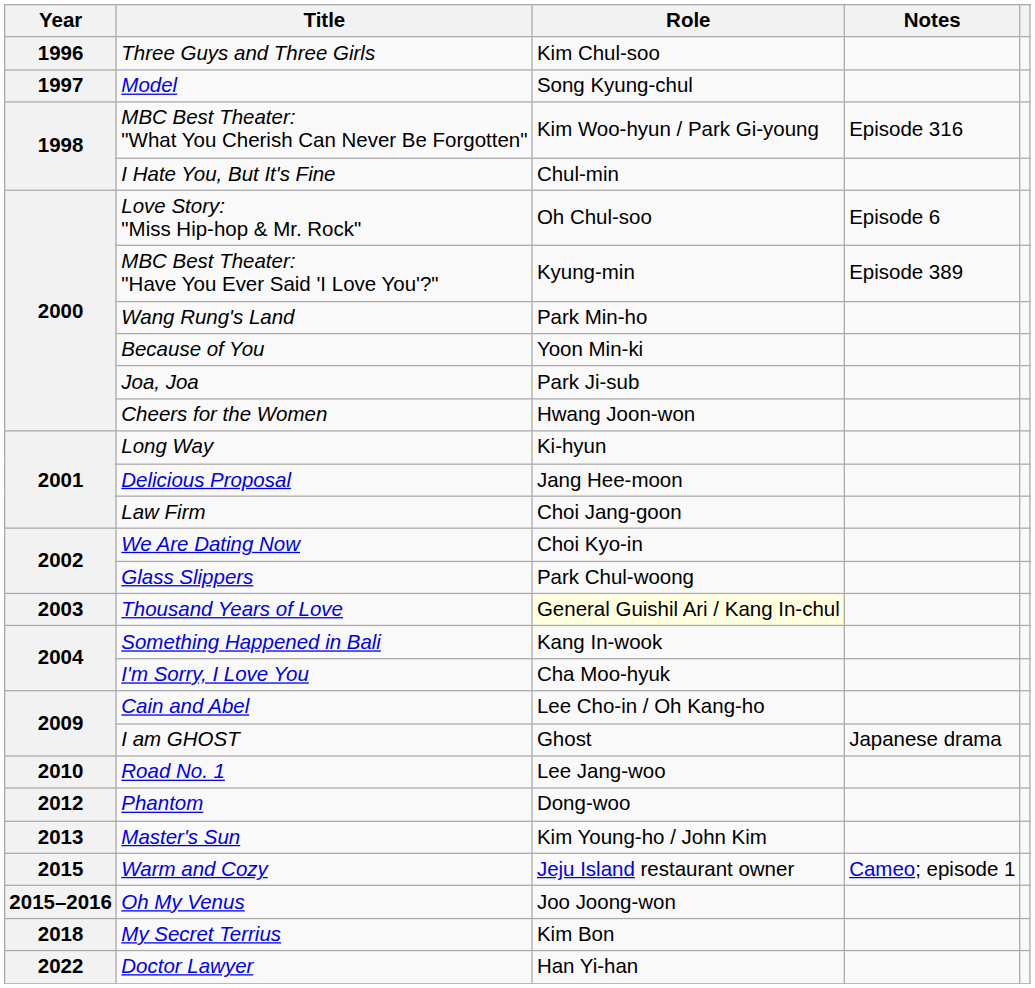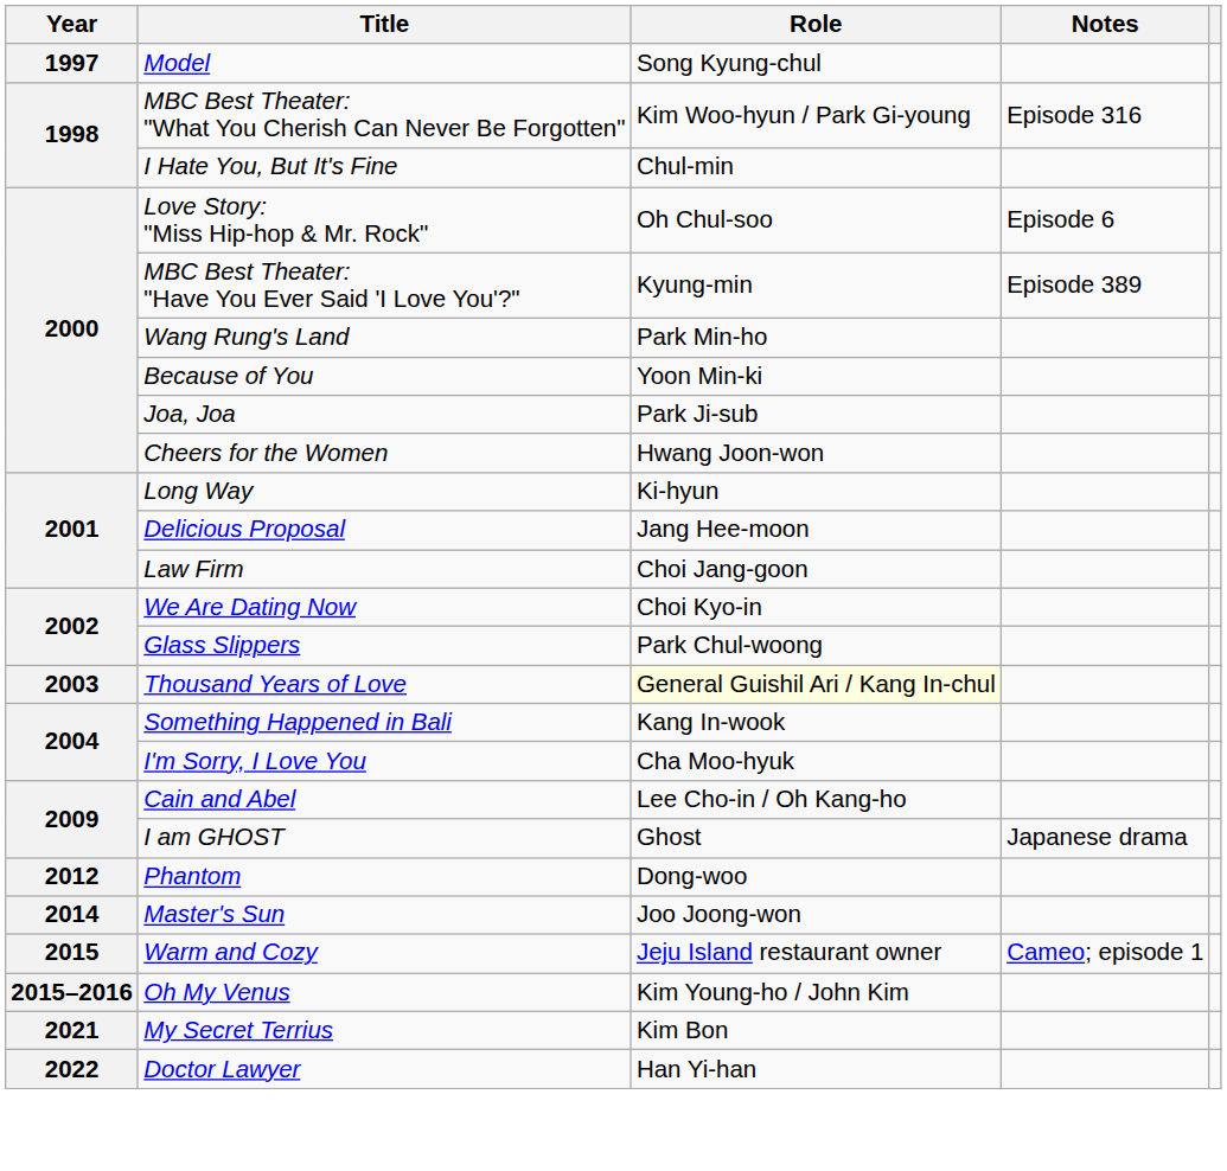 <table class="wikitable plainrowheaders sortable">
 <tr>
 <th scope="col">Year</th>
 <th scope="col">Title</th>
 <th scope="col">Role</th>
 <th scope="col" class="unsortable">Notes</th>
 <th scope="col" class="unsortable"></th>
-</tr>
-<tr>
-<th scope="row">1996</th>
-<td><em>Three Guys and Three Girls</em></td>
-<td>Kim Chul-soo</td>
-<td></td>
-<td></td>
 </tr>
 <tr>
 <th scope="row">1997</th>
 <td><em><a href='#'>Model</a></em></td>
 <td>Song Kyung-chul</td>
 <td></td>
 <td></td>
 </tr>
 <tr>
 <th scope="row" rowspan=2>1998</th>
 <td><em>MBC Best Theater:</em><br>"What You Cherish Can Never Be Forgotten"</td>
 <td>Kim Woo-hyun / Park Gi-young</td>
 <td>Episode 316</td>
 <td style="text-align:center"></td>
 </tr>
 <tr>
 <td><em>I Hate You, But It's Fine</em></td>
 <td>Chul-min</td>
 <td></td>
 <td></td>
 </tr>
 <tr>
 <th scope="row" rowspan=6>2000</th>
 <td><em>Love Story:</em><br>"Miss Hip-hop & Mr. Rock"</td>
 <td>Oh Chul-soo</td>
 <td>Episode 6</td>
 </tr>
 <tr>
 <td><em>MBC Best Theater:</em><br>"Have You Ever Said 'I Love You'?"</td>
 <td>Kyung-min</td>
 <td>Episode 389</td>
 <td></td>
 </tr>
 <tr>
 <td><em>Wang Rung's Land</em></td>
 <td>Park Min-ho</td>
 <td></td>
 <td style="text-align:center"></td>
 </tr>
 <tr>
 <td><em>Because of You</em></td>
 <td>Yoon Min-ki</td>
 <td></td>
 <td></td>
 </tr>
 <tr>
 <td><em>Joa, Joa</em></td>
 <td>Park Ji-sub</td>
 <td></td>
 <td style="text-align:center"></td>
 </tr>
 <tr>
 <td><em>Cheers for the Women</em></td>
 <td>Hwang Joon-won</td>
 <td></td>
 <td style="text-align:center"></td>
 </tr>
 <tr>
 <th scope="row" rowspan=3>2001</th>
 <td><em>Long Way</em></td>
 <td>Ki-hyun</td>
 <td></td>
 <td style="text-align:center"></td>
 </tr>
 <tr>
 <td><em><a href='#'>Delicious Proposal</a></em></td>
 <td>Jang Hee-moon</td>
 <td></td>
 <td style="text-align:center"></td>
 </tr>
 <tr>
 <td><em>Law Firm</em></td>
 <td>Choi Jang-goon</td>
 <td></td>
 <td style="text-align:center"></td>
 </tr>
 <tr>
 <th scope="row" rowspan=2>2002</th>
 <td><em><a href='#'>We Are Dating Now</a></em></td>
 <td>Choi Kyo-in</td>
 <td></td>
 <td style="text-align:center"></td>
 </tr>
 <tr>
 <td><em><a href='#'>Glass Slippers</a></em></td>
 <td>Park Chul-woong</td>
 <td></td>
 <td></td>
 </tr>
 <tr>
 <th scope="row">2003</th>
 <td><em><a href='#'>Thousand Years of Love</a></em></td>
 <td style="background: lightyellow;">General Guishil Ari / Kang In-chul</td>
 <td></td>
 </tr>
 <tr>
 <th scope="row" rowspan=2>2004</th>
 <td><em><a href='#'>Something Happened in Bali</a></em></td>
 <td>Kang In-wook</td>
 <td></td>
 <td></td>
 </tr>
 <tr>
 <td><em><a href='#'>I'm Sorry, I Love You</a></em></td>
 <td>Cha Moo-hyuk</td>
 <td></td>
 <td></td>
 </tr>
 <tr>
 <th scope="row" rowspan=2>2009</th>
 <td><em><a href='#'>Cain and Abel</a></em></td>
 <td>Lee Cho-in / Oh Kang-ho</td>
 <td></td>
 <td></td>
 </tr>
 <tr>
 <td><em>I am GHOST</em></td>
 <td>Ghost</td>
 <td>Japanese drama</td>
 <td></td>
 </tr>
 <tr>
-<th scope="row">2010</th>
-<td><em><a href='#'>Road No. 1</a></em></td>
-<td>Lee Jang-woo</td>
-<td></td>
-<td></td>
-</tr>
-<tr>
 <th scope="row">2012</th>
 <td><em><a href='#'>Phantom</a></em></td>
 <td>Dong-woo</td>
 <td></td>
 <td></td>
 </tr>
 <tr>
-<th scope="row">2013</th>
+<th scope="row">2014</th>
 <td><em><a href='#'>Master's Sun</a></em></td>
-<td>Kim Young-ho / John Kim</td>
+<td>Joo Joong-won</td>
 <td></td>
 </tr>
 <tr>
 <th scope="row">2015</th>
 <td><em><a href='#'>Warm and Cozy</a></em></td>
 <td><a href='#'>Jeju Island</a> restaurant owner <br></td>
 <td><a href='#'>Cameo</a>; episode 1</td>
 <td style="text-align:center"></td>
 </tr>
 <tr>
 <th scope="row">2015–2016</th>
 <td><em><a href='#'>Oh My Venus</a></em></td>
-<td>Joo Joong-won</td>
+<td>Kim Young-ho / John Kim</td>
 <td></td>
 <td></td>
 </tr>
 <tr>
-<th scope="row">2018</th>
+<th scope="row">2021</th>
 <td><em><a href='#'>My Secret Terrius</a></em></td>
 <td>Kim Bon</td>
 <td></td>
 <td></td>
 </tr>
 <tr>
 <th scope="row">2022</th>
 <td><em><a href='#'>Doctor Lawyer</a></em></td>
 <td>Han Yi-han</td>
 <td></td>
 <td style="text-align:center"></td>
 </tr>
 </table>
